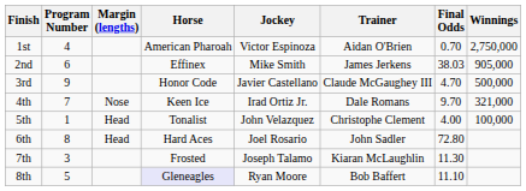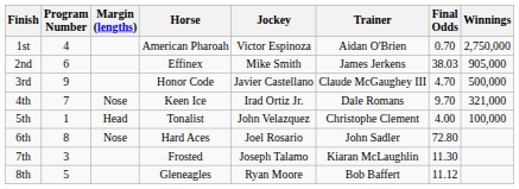 <table class="wikitable sortable" style="text-align:center">
 <tr>
 <th>Finish</th>
 <th>Program<br>Number</th>
 <th>Margin<br>(<a href='#'>lengths</a>)</th>
 <th>Horse</th>
 <th>Jockey</th>
 <th>Trainer</th>
 <th>Final<br>Odds</th>
 <th>Winnings</th>
 </tr>
 <tr>
 <td>1st</td>
 <td>4</td>
 <td></td>
 <td>American Pharoah</td>
 <td>Victor Espinoza</td>
 <td>Aidan O'Brien</td>
 <td>0.70</td>
 <td>2,750,000</td>
 </tr>
 <tr>
 <td>2nd</td>
 <td>6</td>
 <td></td>
 <td>Effinex</td>
 <td>Mike Smith</td>
 <td>James Jerkens</td>
 <td>38.03</td>
 <td>905,000</td>
 </tr>
 <tr>
 <td>3rd</td>
 <td>9</td>
 <td></td>
 <td>Honor Code</td>
 <td>Javier Castellano</td>
 <td>Claude McGaughey III</td>
 <td>4.70</td>
 <td>500,000</td>
 </tr>
 <tr>
 <td>4th</td>
 <td>7</td>
 <td>Nose</td>
 <td>Keen Ice</td>
 <td>Irad Ortiz Jr.</td>
 <td>Dale Romans</td>
 <td>9.70</td>
 <td>321,000</td>
 </tr>
 <tr>
 <td>5th</td>
 <td>1</td>
 <td>Head</td>
 <td>Tonalist</td>
 <td>John Velazquez</td>
 <td>Christophe Clement</td>
 <td>4.00</td>
 <td>100,000</td>
 </tr>
 <tr>
 <td>6th</td>
 <td>8</td>
-<td>Head</td>
+<td>Nose</td>
 <td>Hard Aces</td>
 <td>Joel Rosario</td>
 <td>John Sadler</td>
 <td>72.80</td>
 <td></td>
 </tr>
 <tr>
 <td>7th</td>
 <td>3</td>
 <td></td>
 <td>Frosted</td>
 <td>Joseph Talamo</td>
 <td>Kiaran McLaughlin</td>
 <td>11.30</td>
 <td></td>
 </tr>
 <tr>
 <td>8th</td>
 <td>5</td>
 <td></td>
-<td style="background: lavender;">Gleneagles</td>
+<td>Gleneagles</td>
 <td>Ryan Moore</td>
 <td>Bob Baffert</td>
-<td>11.10</td>
+<td>11.12</td>
 <td></td>
 </tr>
 </table>
